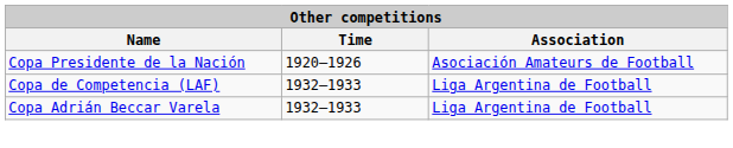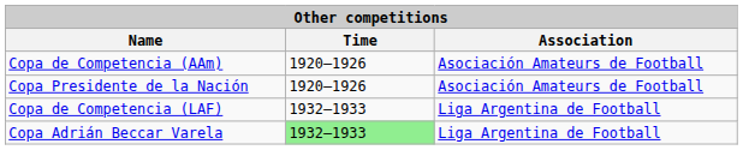 <table class="wikitable sortable" style="text-align:left">
 <tr>
 <td colspan="3" style= "background: #cccccc; color: #000000; text-align:center;"><strong>Other competitions</strong></td>
 </tr>
 <tr>
 <th width=250px>Name</th>
 <th width=130px>Time</th>
 <th width=270px>Association</th>
+</tr>
+<tr>
+<td><a href='#'>Copa de Competencia (AAm)</a></td>
+<td>1920–1926</td>
+<td><a href='#'>Asociación Amateurs de Football</a></td>
 </tr>
 <tr>
 <td><a href='#'>Copa Presidente de la Nación</a></td>
 <td>1920–1926</td>
 <td><a href='#'>Asociación Amateurs de Football</a> </td>
 </tr>
 <tr>
 <td><a href='#'>Copa de Competencia (LAF)</a></td>
 <td>1932–1933</td>
 <td><a href='#'>Liga Argentina de Football</a></td>
 </tr>
 <tr>
 <td><a href='#'>Copa Adrián Beccar Varela</a></td>
-<td>1932–1933</td>
+<td style="background: lightgreen;">1932–1933</td>
 <td><a href='#'>Liga Argentina de Football</a></td>
 </tr>
 </table>
